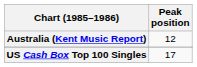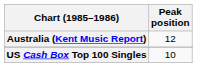 <table class="wikitable sortable plainrowheaders" style="text-align:center">
 <tr>
 <th scope="col">Chart (1985–1986)</th>
 <th scope="col">Peak<br>position</th>
 </tr>
 <tr>
 <th scope="row">Australia (<a href='#'>Kent Music Report</a>)</th>
 <td>12</td>
 </tr>
 <tr>
 </tr>
 <tr>
 </tr>
 <tr>
 </tr>
 <tr>
 </tr>
 <tr>
 </tr>
 <tr>
 <th scope="row">US <em><a href='#'>Cash Box</a></em> Top 100 Singles</th>
-<td>17</td>
+<td>10</td>
 </tr>
 </table>
